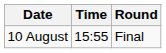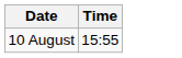 <table class="wikitable">
 <tr>
 <th>Date</th>
 <th>Time</th>
-<th>Round</th>
 </tr>
 <tr>
 <td>10 August</td>
 <td>15:55</td>
-<td>Final</td>
 </tr>
 </table>
